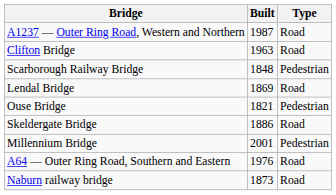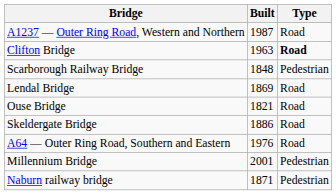 <table class="wikitable sortable">
 <tr>
 <th class=unsortable>Bridge</th>
 <th>Built</th>
 <th>Type</th>
 </tr>
 <tr>
 <td><a href='#'>A1237</a> — <a href='#'>Outer Ring Road</a>, Western and Northern</td>
 <td>1987</td>
 <td>Road</td>
 </tr>
 <tr>
 <td><a href='#'>Clifton</a> Bridge</td>
 <td>1963</td>
-<td>Road</td>
+<td><strong>Road</strong></td>
 </tr>
 <tr>
 <td>Scarborough Railway Bridge</td>
 <td>1848</td>
 <td>Pedestrian</td>
 </tr>
 <tr>
 <td>Lendal Bridge</td>
 <td>1869</td>
 <td>Road</td>
 </tr>
 <tr>
 <td>Ouse Bridge</td>
 <td>1821</td>
-<td>Pedestrian</td>
+<td>Road</td>
 </tr>
 <tr>
 <td>Skeldergate Bridge</td>
 <td>1886</td>
+<td>Road</td>
+</tr>
+<tr>
+<td><a href='#'>A64</a> — Outer Ring Road, Southern and Eastern</td>
+<td>1976</td>
 <td>Road</td>
 </tr>
 <tr>
 <td>Millennium Bridge</td>
 <td>2001</td>
 <td>Pedestrian</td>
 </tr>
 <tr>
-<td><a href='#'>A64</a> — Outer Ring Road, Southern and Eastern</td>
-<td>1976</td>
-<td>Road</td>
-</tr>
-<tr>
 <td><a href='#'>Naburn</a> railway bridge</td>
-<td>1873</td>
-<td>Road</td>
+<td>1871</td>
+<td>Pedestrian</td>
 </tr>
 </table>
